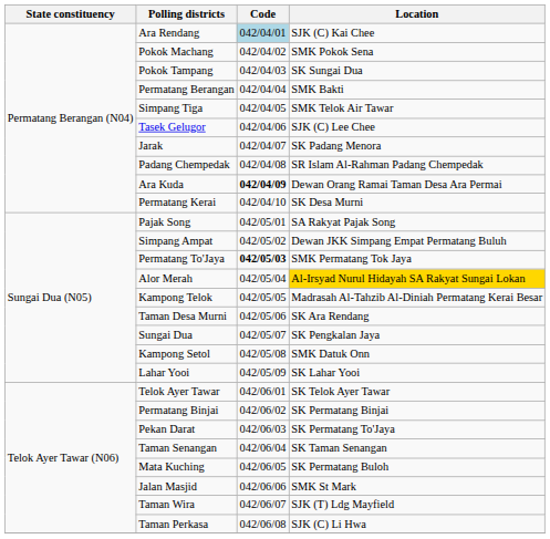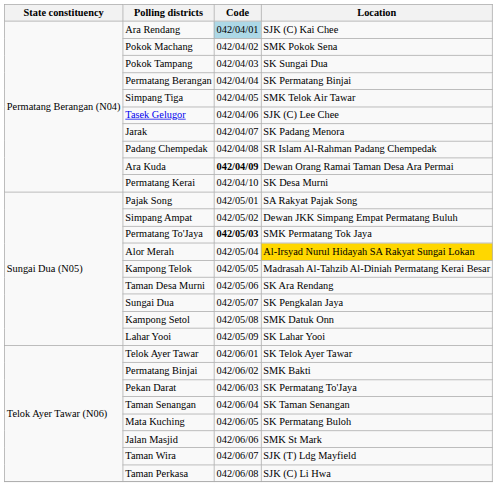 <table class="wikitable sortable mw-collapsible" style="white-space:nowrap;font-size:85%">
 <tr>
 <th>State constituency</th>
 <th>Polling districts</th>
 <th>Code</th>
 <th>Location</th>
 </tr>
 <tr>
 <td rowspan="10">Permatang Berangan (N04)</td>
 <td>Ara Rendang</td>
 <td style="background: lightblue;">042/04/01</td>
 <td>SJK (C) Kai Chee</td>
 </tr>
 <tr>
 <td>Pokok Machang</td>
 <td>042/04/02</td>
 <td>SMK Pokok Sena</td>
 </tr>
 <tr>
 <td>Pokok Tampang</td>
 <td>042/04/03</td>
 <td>SK Sungai Dua</td>
 </tr>
 <tr>
 <td>Permatang Berangan</td>
 <td>042/04/04</td>
-<td>SMK Bakti</td>
+<td>SK Permatang Binjai</td>
 </tr>
 <tr>
 <td>Simpang Tiga</td>
 <td>042/04/05</td>
 <td>SMK Telok Air Tawar</td>
 </tr>
 <tr>
 <td><a href='#'>Tasek Gelugor</a></td>
 <td>042/04/06</td>
 <td>SJK (C) Lee Chee</td>
 </tr>
 <tr>
 <td>Jarak</td>
 <td>042/04/07</td>
 <td>SK Padang Menora</td>
 </tr>
 <tr>
 <td>Padang Chempedak</td>
 <td>042/04/08</td>
 <td>SR Islam Al-Rahman Padang Chempedak</td>
 </tr>
 <tr>
 <td>Ara Kuda</td>
 <td><strong>042/04/09</strong></td>
 <td>Dewan Orang Ramai Taman Desa Ara Permai</td>
 </tr>
 <tr>
 <td>Permatang Kerai</td>
 <td>042/04/10</td>
 <td>SK Desa Murni</td>
 </tr>
 <tr>
 <td rowspan="9">Sungai Dua (N05)</td>
 <td>Pajak Song</td>
 <td>042/05/01</td>
 <td>SA Rakyat Pajak Song</td>
 </tr>
 <tr>
 <td>Simpang Ampat</td>
 <td>042/05/02</td>
 <td>Dewan JKK Simpang Empat Permatang Buluh</td>
 </tr>
 <tr>
 <td>Permatang To'Jaya</td>
 <td><strong>042/05/03</strong></td>
 <td>SMK Permatang Tok Jaya</td>
 </tr>
 <tr>
 <td>Alor Merah</td>
 <td>042/05/04</td>
 <td style="background: gold;">Al-Irsyad Nurul Hidayah SA Rakyat Sungai Lokan</td>
 </tr>
 <tr>
 <td>Kampong Telok</td>
 <td>042/05/05</td>
 <td>Madrasah Al-Tahzib Al-Diniah Permatang Kerai Besar</td>
 </tr>
 <tr>
 <td>Taman Desa Murni</td>
 <td>042/05/06</td>
 <td>SK Ara Rendang</td>
 </tr>
 <tr>
 <td>Sungai Dua</td>
 <td>042/05/07</td>
 <td>SK Pengkalan Jaya</td>
 </tr>
 <tr>
 <td>Kampong Setol</td>
 <td>042/05/08</td>
 <td>SMK Datuk Onn</td>
 </tr>
 <tr>
 <td>Lahar Yooi</td>
 <td>042/05/09</td>
 <td>SK Lahar Yooi</td>
 </tr>
 <tr>
 <td rowspan="8">Telok Ayer Tawar (N06)</td>
 <td>Telok Ayer Tawar</td>
 <td>042/06/01</td>
 <td>SK Telok Ayer Tawar</td>
 </tr>
 <tr>
 <td>Permatang Binjai</td>
 <td>042/06/02</td>
-<td>SK Permatang Binjai</td>
+<td>SMK Bakti</td>
 </tr>
 <tr>
 <td>Pekan Darat</td>
 <td>042/06/03</td>
 <td>SK Permatang To'Jaya</td>
 </tr>
 <tr>
 <td>Taman Senangan</td>
 <td>042/06/04</td>
 <td>SK Taman Senangan</td>
 </tr>
 <tr>
 <td>Mata Kuching</td>
 <td>042/06/05</td>
 <td>SK Permatang Buloh</td>
 </tr>
 <tr>
 <td>Jalan Masjid</td>
 <td>042/06/06</td>
 <td>SMK St Mark</td>
 </tr>
 <tr>
 <td>Taman Wira</td>
 <td>042/06/07</td>
 <td>SJK (T) Ldg Mayfield</td>
 </tr>
 <tr>
 <td>Taman Perkasa</td>
 <td>042/06/08</td>
 <td>SJK (C) Li Hwa</td>
 </tr>
 <tr>
 </tr>
 </table>
